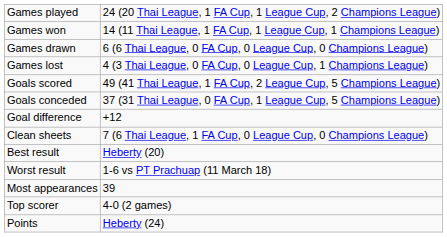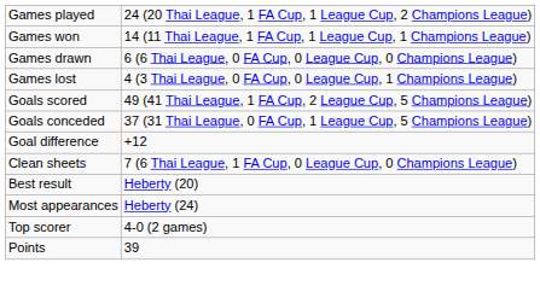 <table class="wikitable">
 <tr>
 <td>Games played</td>
 <td>24 (20 <a href='#'>Thai League</a>, 1 <a href='#'>FA Cup</a>, 1 <a href='#'>League Cup</a>, 2 <a href='#'>Champions League</a>)</td>
 </tr>
 <tr>
 <td>Games won</td>
 <td>14 (11 <a href='#'>Thai League</a>, 1 <a href='#'>FA Cup</a>, 1 <a href='#'>League Cup</a>, 1 <a href='#'>Champions League</a>)</td>
 </tr>
 <tr>
 <td>Games drawn</td>
 <td>6 (6 <a href='#'>Thai League</a>, 0 <a href='#'>FA Cup</a>, 0 <a href='#'>League Cup</a>, 0 <a href='#'>Champions League</a>)</td>
 </tr>
 <tr>
 <td>Games lost</td>
 <td>4 (3 <a href='#'>Thai League</a>, 0 <a href='#'>FA Cup</a>, 0 <a href='#'>League Cup</a>, 1 <a href='#'>Champions League</a>)</td>
 </tr>
 <tr>
 <td>Goals scored</td>
 <td>49 (41 <a href='#'>Thai League</a>, 1 <a href='#'>FA Cup</a>, 2 <a href='#'>League Cup</a>, 5 <a href='#'>Champions League</a>)</td>
 </tr>
 <tr>
 <td>Goals conceded</td>
 <td>37 (31 <a href='#'>Thai League</a>, 0 <a href='#'>FA Cup</a>, 1 <a href='#'>League Cup</a>, 5 <a href='#'>Champions League</a>)</td>
 </tr>
 <tr>
 <td>Goal difference</td>
 <td>+12</td>
 </tr>
 <tr>
 <td>Clean sheets</td>
 <td>7 (6 <a href='#'>Thai League</a>, 1 <a href='#'>FA Cup</a>, 0 <a href='#'>League Cup</a>, 0 <a href='#'>Champions League</a>)</td>
 </tr>
 <tr>
 <td>Best result</td>
 <td> <a href='#'>Heberty</a> (20)</td>
 </tr>
 <tr>
-<td>Worst result</td>
-<td>1-6 vs <a href='#'>PT Prachuap</a> (11 March 18)</td>
-</tr>
-<tr>
 <td>Most appearances</td>
-<td>39</td>
+<td> <a href='#'>Heberty</a>  (24)</td>
 </tr>
 <tr>
 <td>Top scorer</td>
 <td>4-0 (2 games)</td>
 </tr>
 <tr>
 <td>Points</td>
-<td> <a href='#'>Heberty</a>  (24)</td>
+<td>39</td>
 </tr>
 </table>
